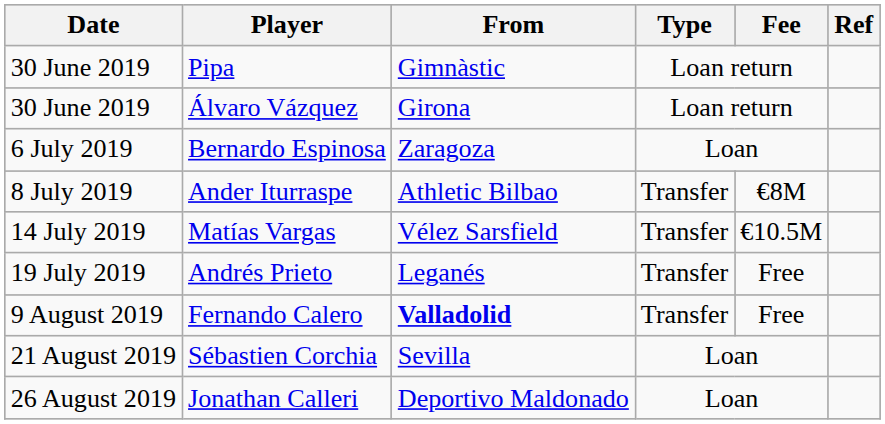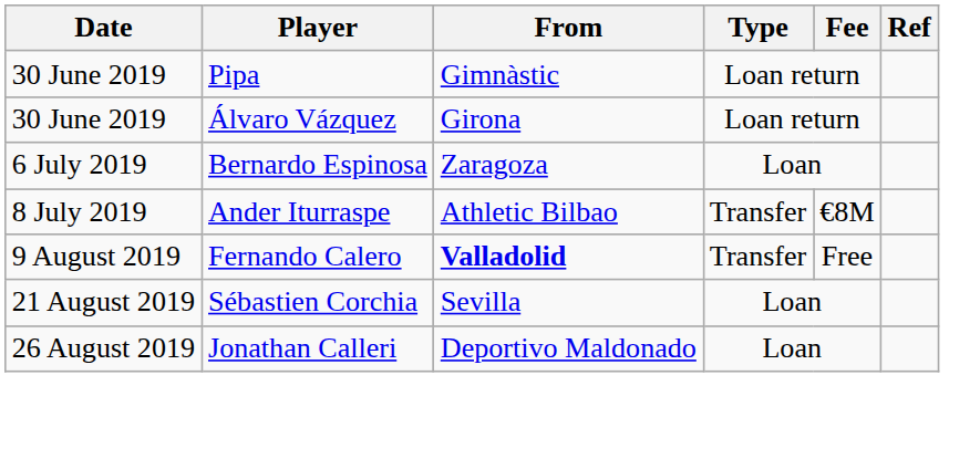 <table class="wikitable">
 <tr>
 <th>Date</th>
 <th>Player</th>
 <th>From</th>
 <th>Type</th>
 <th>Fee</th>
 <th>Ref</th>
 </tr>
 <tr>
 <td>30 June 2019</td>
 <td> <a href='#'>Pipa</a></td>
 <td><a href='#'>Gimnàstic</a></td>
 <td style="text-align:center;" colspan="2">Loan return</td>
 <td align=center></td>
 </tr>
 <tr>
 <td>30 June 2019</td>
 <td> <a href='#'>Álvaro Vázquez</a></td>
 <td><a href='#'>Girona</a></td>
 <td style="text-align:center;" colspan="2">Loan return</td>
 <td align=center></td>
 </tr>
 <tr>
 <td>6 July 2019</td>
 <td> <a href='#'>Bernardo Espinosa</a></td>
 <td><a href='#'>Zaragoza</a></td>
 <td style="text-align:center;" colspan="2">Loan</td>
 <td align=center></td>
 </tr>
 <tr>
 <td>8 July 2019</td>
 <td> <a href='#'>Ander Iturraspe</a></td>
 <td><a href='#'>Athletic Bilbao</a></td>
 <td align=center>Transfer</td>
 <td align=center>€8M</td>
 <td align=center></td>
 </tr>
 <tr>
-<td>14 July 2019</td>
-<td> <a href='#'>Matías Vargas</a></td>
-<td> <a href='#'>Vélez Sarsfield</a></td>
-<td align=center>Transfer</td>
-<td align=center>€10.5M</td>
-<td align=center></td>
-</tr>
-<tr>
-<td>19 July 2019</td>
-<td> <a href='#'>Andrés Prieto</a></td>
-<td><a href='#'>Leganés</a></td>
-<td align=center>Transfer</td>
-<td align=center>Free</td>
-<td align=center></td>
-</tr>
-<tr>
 <td>9 August 2019</td>
 <td> <a href='#'>Fernando Calero</a></td>
 <td><strong><a href='#'>Valladolid</a></strong></td>
 <td align=center>Transfer</td>
 <td align=center>Free</td>
 <td align=center></td>
 </tr>
 <tr>
 <td>21 August 2019</td>
 <td> <a href='#'>Sébastien Corchia</a></td>
 <td><a href='#'>Sevilla</a></td>
 <td style="text-align:center;" colspan="2">Loan</td>
 <td align=center></td>
 </tr>
 <tr>
 <td>26 August 2019</td>
 <td> <a href='#'>Jonathan Calleri</a></td>
 <td> <a href='#'>Deportivo Maldonado</a></td>
 <td style="text-align:center;" colspan="2">Loan</td>
 <td align=center></td>
 </tr>
 </table>
